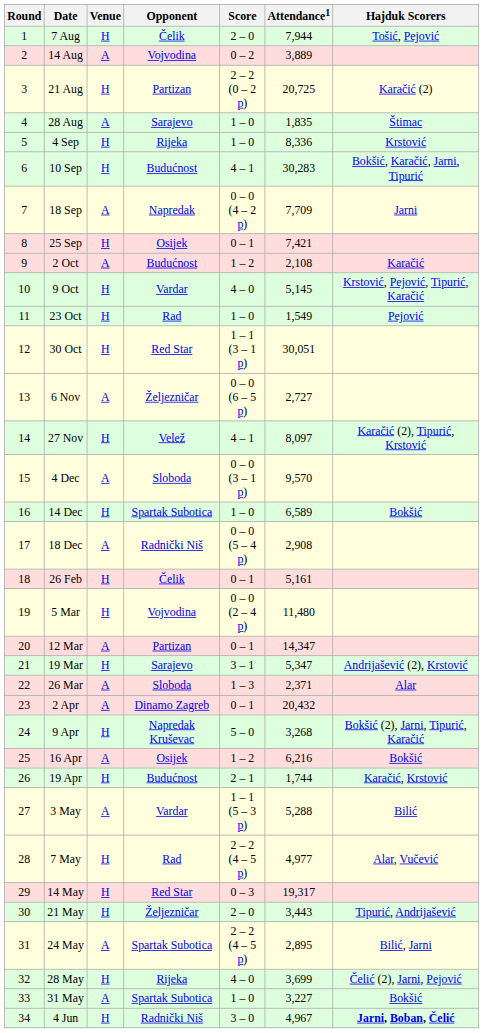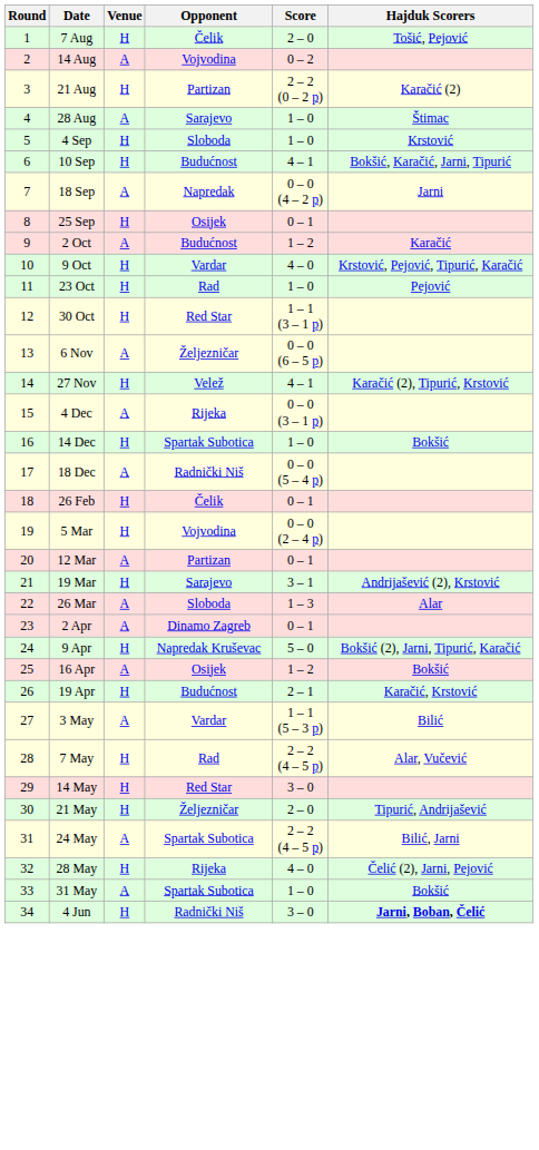 <table class="wikitable sortable" style="text-align: center; font-size:95%;">
 <tr>
 <th width="30">Round</th>
 <th width="60">Date</th>
 <th width="20">Venue</th>
 <th width="150">Opponent</th>
 <th width="60">Score</th>
-<th width="60">Attendance<sup>1</sup></th>
 <th width="250">Hajduk Scorers</th>
 </tr>
 <tr bgcolor="#ddffdd">
 <td>1</td>
 <td>7 Aug</td>
 <td><a href='#'>H</a></td>
 <td><a href='#'>Čelik</a></td>
 <td>2 – 0</td>
-<td>7,944</td>
 <td><a href='#'>Tošić</a>, <a href='#'>Pejović</a></td>
 </tr>
 <tr bgcolor="#ffdddd">
 <td>2</td>
 <td>14 Aug</td>
 <td><a href='#'>A</a></td>
 <td><a href='#'>Vojvodina</a></td>
 <td>0 – 2</td>
-<td>3,889</td>
 <td></td>
 </tr>
 <tr bgcolor="#ffffdd">
 <td>3</td>
 <td>21 Aug</td>
 <td><a href='#'>H</a></td>
 <td><a href='#'>Partizan</a></td>
 <td>2 – 2<br>(0 – 2 <a href='#'>p</a>)</td>
-<td>20,725</td>
 <td><a href='#'>Karačić</a> (2)</td>
 </tr>
 <tr bgcolor="#ddffdd">
 <td>4</td>
 <td>28 Aug</td>
 <td><a href='#'>A</a></td>
 <td><a href='#'>Sarajevo</a></td>
 <td>1 – 0</td>
-<td>1,835</td>
 <td><a href='#'>Štimac</a></td>
 </tr>
 <tr bgcolor="#ddffdd">
 <td>5</td>
 <td>4 Sep</td>
 <td><a href='#'>H</a></td>
-<td><a href='#'>Rijeka</a></td>
+<td><a href='#'>Sloboda</a></td>
 <td>1 – 0</td>
-<td>8,336</td>
 <td><a href='#'>Krstović</a></td>
 </tr>
 <tr bgcolor="#ddffdd">
 <td>6</td>
 <td>10 Sep</td>
 <td><a href='#'>H</a></td>
 <td><a href='#'>Budućnost</a></td>
 <td>4 – 1</td>
-<td>30,283</td>
 <td><a href='#'>Bokšić</a>, <a href='#'>Karačić</a>, <a href='#'>Jarni</a>, <a href='#'>Tipurić</a></td>
 </tr>
 <tr bgcolor="#ffffdd">
 <td>7</td>
 <td>18 Sep</td>
 <td><a href='#'>A</a></td>
 <td><a href='#'>Napredak</a></td>
 <td>0 – 0<br>(4 – 2 <a href='#'>p</a>)</td>
-<td>7,709</td>
 <td><a href='#'>Jarni</a></td>
 </tr>
 <tr bgcolor="#ffdddd">
 <td>8</td>
 <td>25 Sep</td>
 <td><a href='#'>H</a></td>
 <td><a href='#'>Osijek</a></td>
 <td>0 – 1</td>
-<td>7,421</td>
 <td></td>
 </tr>
 <tr bgcolor="#ffdddd">
 <td>9</td>
 <td>2 Oct</td>
 <td><a href='#'>A</a></td>
 <td><a href='#'>Budućnost</a></td>
 <td>1 – 2</td>
-<td>2,108</td>
 <td><a href='#'>Karačić</a></td>
 </tr>
 <tr bgcolor="#ddffdd">
 <td>10</td>
 <td>9 Oct</td>
 <td><a href='#'>H</a></td>
 <td><a href='#'>Vardar</a></td>
 <td>4 – 0</td>
-<td>5,145</td>
 <td><a href='#'>Krstović</a>, <a href='#'>Pejović</a>, <a href='#'>Tipurić</a>, <a href='#'>Karačić</a></td>
 </tr>
 <tr bgcolor="#ddffdd">
 <td>11</td>
 <td>23 Oct</td>
 <td><a href='#'>H</a></td>
 <td><a href='#'>Rad</a></td>
 <td>1 – 0</td>
-<td>1,549</td>
 <td><a href='#'>Pejović</a></td>
 </tr>
 <tr bgcolor="#ffffdd">
 <td>12</td>
 <td>30 Oct</td>
 <td><a href='#'>H</a></td>
 <td><a href='#'>Red Star</a></td>
 <td>1 – 1<br>(3 – 1 <a href='#'>p</a>)</td>
-<td>30,051</td>
 <td></td>
 </tr>
 <tr bgcolor="#ffffdd">
 <td>13</td>
 <td>6 Nov</td>
 <td><a href='#'>A</a></td>
 <td><a href='#'>Željezničar</a></td>
 <td>0 – 0<br>(6 – 5 <a href='#'>p</a>)</td>
-<td>2,727</td>
 <td></td>
 </tr>
 <tr bgcolor="#ddffdd">
 <td>14</td>
 <td>27 Nov</td>
 <td><a href='#'>H</a></td>
 <td><a href='#'>Velež</a></td>
 <td>4 – 1</td>
-<td>8,097</td>
 <td><a href='#'>Karačić</a> (2), <a href='#'>Tipurić</a>, <a href='#'>Krstović</a></td>
 </tr>
 <tr bgcolor="#ffffdd">
 <td>15</td>
 <td>4 Dec</td>
 <td><a href='#'>A</a></td>
-<td><a href='#'>Sloboda</a></td>
+<td><a href='#'>Rijeka</a></td>
 <td>0 – 0<br>(3 – 1 <a href='#'>p</a>)</td>
-<td>9,570</td>
 <td></td>
 </tr>
 <tr bgcolor="#ddffdd">
 <td>16</td>
 <td>14 Dec</td>
 <td><a href='#'>H</a></td>
 <td><a href='#'>Spartak Subotica</a></td>
 <td>1 – 0</td>
-<td>6,589</td>
 <td><a href='#'>Bokšić</a></td>
 </tr>
 <tr bgcolor="#ffffdd">
 <td>17</td>
 <td>18 Dec</td>
 <td><a href='#'>A</a></td>
 <td><a href='#'>Radnički Niš</a></td>
 <td>0 – 0<br>(5 – 4 <a href='#'>p</a>)</td>
-<td>2,908</td>
 <td></td>
 </tr>
 <tr bgcolor="#ffdddd">
 <td>18</td>
 <td>26 Feb</td>
 <td><a href='#'>H</a></td>
 <td><a href='#'>Čelik</a></td>
 <td>0 – 1</td>
-<td>5,161</td>
 <td></td>
 </tr>
 <tr bgcolor="#ffffdd">
 <td>19</td>
 <td>5 Mar</td>
 <td><a href='#'>H</a></td>
 <td><a href='#'>Vojvodina</a></td>
 <td>0 – 0<br>(2 – 4 <a href='#'>p</a>)</td>
-<td>11,480</td>
 <td></td>
 </tr>
 <tr bgcolor="#ffdddd">
 <td>20</td>
 <td>12 Mar</td>
 <td><a href='#'>A</a></td>
 <td><a href='#'>Partizan</a></td>
 <td>0 – 1</td>
-<td>14,347</td>
 <td></td>
 </tr>
 <tr bgcolor="#ddffdd">
 <td>21</td>
 <td>19 Mar</td>
 <td><a href='#'>H</a></td>
 <td><a href='#'>Sarajevo</a></td>
 <td>3 – 1</td>
-<td>5,347</td>
 <td><a href='#'>Andrijašević</a> (2), <a href='#'>Krstović</a></td>
 </tr>
 <tr bgcolor="#ffdddd">
 <td>22</td>
 <td>26 Mar</td>
 <td><a href='#'>A</a></td>
 <td><a href='#'>Sloboda</a></td>
 <td>1 – 3</td>
-<td>2,371</td>
 <td><a href='#'>Alar</a></td>
 </tr>
 <tr bgcolor="#ffdddd">
 <td>23</td>
 <td>2 Apr</td>
 <td><a href='#'>A</a></td>
 <td><a href='#'>Dinamo Zagreb</a></td>
 <td>0 – 1</td>
-<td>20,432</td>
 <td></td>
 </tr>
 <tr bgcolor="#ddffdd">
 <td>24</td>
 <td>9 Apr</td>
 <td><a href='#'>H</a></td>
 <td><a href='#'>Napredak Kruševac</a></td>
 <td>5 – 0</td>
-<td>3,268</td>
 <td><a href='#'>Bokšić</a> (2), <a href='#'>Jarni</a>, <a href='#'>Tipurić</a>, <a href='#'>Karačić</a></td>
 </tr>
 <tr bgcolor="#ffdddd">
 <td>25</td>
 <td>16 Apr</td>
 <td><a href='#'>A</a></td>
 <td><a href='#'>Osijek</a></td>
 <td>1 – 2</td>
-<td>6,216</td>
 <td><a href='#'>Bokšić</a></td>
 </tr>
 <tr bgcolor="#ddffdd">
 <td>26</td>
 <td>19 Apr</td>
 <td><a href='#'>H</a></td>
 <td><a href='#'>Budućnost</a></td>
 <td>2 – 1</td>
-<td>1,744</td>
 <td><a href='#'>Karačić</a>, <a href='#'>Krstović</a></td>
 </tr>
 <tr bgcolor="#ffffdd">
 <td>27</td>
 <td>3 May</td>
 <td><a href='#'>A</a></td>
 <td><a href='#'>Vardar</a></td>
 <td>1 – 1<br>(5 – 3 <a href='#'>p</a>)</td>
-<td>5,288</td>
 <td><a href='#'>Bilić</a></td>
 </tr>
 <tr bgcolor="#ffffdd">
 <td>28</td>
 <td>7 May</td>
 <td><a href='#'>H</a></td>
 <td><a href='#'>Rad</a></td>
 <td>2 – 2<br>(4 – 5 <a href='#'>p</a>)</td>
-<td>4,977</td>
 <td><a href='#'>Alar</a>, <a href='#'>Vučević</a></td>
 </tr>
 <tr bgcolor="#ffdddd">
 <td>29</td>
 <td>14 May</td>
 <td><a href='#'>H</a></td>
 <td><a href='#'>Red Star</a></td>
-<td>0 – 3</td>
-<td>19,317</td>
+<td>3 – 0</td>
 <td></td>
 </tr>
 <tr bgcolor="#ddffdd">
 <td>30</td>
 <td>21 May</td>
 <td><a href='#'>H</a></td>
 <td><a href='#'>Željezničar</a></td>
 <td>2 – 0</td>
-<td>3,443</td>
 <td><a href='#'>Tipurić</a>, <a href='#'>Andrijašević</a></td>
 </tr>
 <tr bgcolor="#ffffdd">
 <td>31</td>
 <td>24 May</td>
 <td><a href='#'>A</a></td>
 <td><a href='#'>Spartak Subotica</a></td>
 <td>2 – 2<br>(4 – 5 <a href='#'>p</a>)</td>
-<td>2,895</td>
 <td><a href='#'>Bilić</a>, <a href='#'>Jarni</a></td>
 </tr>
 <tr bgcolor="#ddffdd">
 <td>32</td>
 <td>28 May</td>
 <td><a href='#'>H</a></td>
 <td><a href='#'>Rijeka</a></td>
 <td>4 – 0</td>
-<td>3,699</td>
 <td><a href='#'>Čelić</a> (2), <a href='#'>Jarni</a>, <a href='#'>Pejović</a></td>
 </tr>
 <tr bgcolor="#ddffdd">
 <td>33</td>
 <td>31 May</td>
 <td><a href='#'>A</a></td>
 <td><a href='#'>Spartak Subotica</a></td>
 <td>1 – 0</td>
-<td>3,227</td>
 <td><a href='#'>Bokšić</a></td>
 </tr>
 <tr bgcolor="#ddffdd">
 <td>34</td>
 <td>4 Jun</td>
 <td><a href='#'>H</a></td>
 <td><a href='#'>Radnički Niš</a></td>
 <td>3 – 0</td>
-<td>4,967</td>
 <td><strong><a href='#'>Jarni</a>, <a href='#'>Boban</a>, <a href='#'>Čelić</a></strong></td>
 </tr>
 </table>
